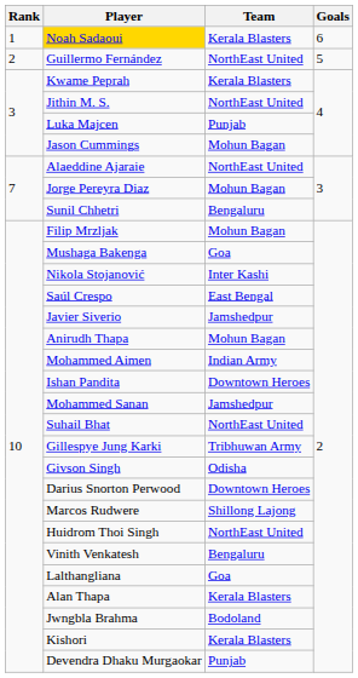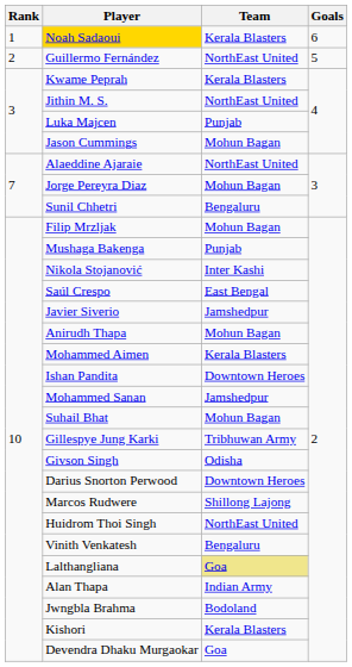 <table class="wikitable sortable">
 <tr>
 <th>Rank</th>
 <th>Player</th>
 <th>Team</th>
 <th>Goals</th>
 </tr>
 <tr>
 <td rowspan="1">1</td>
 <td align="left" bgcolor="gold"> <a href='#'>Noah Sadaoui</a> </td>
 <td align="left"><a href='#'>Kerala Blasters</a></td>
 <td rowspan="1">6</td>
 </tr>
 <tr>
 <td>2</td>
 <td> <a href='#'>Guillermo Fernández</a></td>
 <td><a href='#'>NorthEast United</a></td>
 <td>5</td>
 </tr>
 <tr>
 <td rowspan="4">3</td>
 <td align="left"> <a href='#'>Kwame Peprah</a></td>
 <td align="left"><a href='#'>Kerala Blasters</a></td>
 <td rowspan="4">4</td>
 </tr>
 <tr>
 <td align="left"> <a href='#'>Jithin M. S.</a></td>
 <td align="left"><a href='#'>NorthEast United</a></td>
 </tr>
 <tr>
 <td align="left"> <a href='#'>Luka Majcen</a></td>
 <td align="left"><a href='#'>Punjab</a></td>
 </tr>
 <tr>
 <td> <a href='#'>Jason Cummings</a></td>
 <td><a href='#'>Mohun Bagan</a></td>
 </tr>
 <tr>
 <td rowspan="3">7</td>
 <td align="left"> <a href='#'>Alaeddine Ajaraie</a></td>
 <td align="left"><a href='#'>NorthEast United</a></td>
 <td rowspan="3">3</td>
 </tr>
 <tr>
 <td align="left"> <a href='#'>Jorge Pereyra Diaz</a></td>
 <td align="left"><a href='#'>Mohun Bagan</a></td>
 </tr>
 <tr>
 <td> <a href='#'>Sunil Chhetri</a></td>
 <td><a href='#'>Bengaluru</a></td>
 </tr>
 <tr>
 <td rowspan="21">10</td>
 <td align="left"> <a href='#'>Filip Mrzljak</a></td>
 <td align="left"><a href='#'>Mohun Bagan</a></td>
 <td rowspan="21">2</td>
 </tr>
 <tr>
 <td align="left"> <a href='#'>Mushaga Bakenga</a></td>
-<td align="left"><a href='#'>Goa</a></td>
+<td align="left"><a href='#'>Punjab</a></td>
 </tr>
 <tr>
 <td align="left"> <a href='#'>Nikola Stojanović</a></td>
 <td align="left"><a href='#'>Inter Kashi</a></td>
 </tr>
 <tr>
 <td align="left"> <a href='#'>Saúl Crespo</a></td>
 <td align="left"><a href='#'>East Bengal</a></td>
 </tr>
 <tr>
 <td align="left"> <a href='#'>Javier Siverio</a></td>
 <td align="left"><a href='#'>Jamshedpur</a></td>
 </tr>
 <tr>
 <td align="left"> <a href='#'>Anirudh Thapa</a></td>
 <td align="left"><a href='#'>Mohun Bagan</a></td>
 </tr>
 <tr>
 <td align="left"> <a href='#'>Mohammed Aimen</a></td>
-<td align="left"><a href='#'>Indian Army</a></td>
+<td align="left"><a href='#'>Kerala Blasters</a></td>
 </tr>
 <tr>
 <td align="left"> <a href='#'>Ishan Pandita</a></td>
 <td align="left"><a href='#'>Downtown Heroes</a></td>
 </tr>
 <tr>
 <td align="left"> <a href='#'>Mohammed Sanan</a></td>
 <td align="left"><a href='#'>Jamshedpur</a></td>
 </tr>
 <tr>
 <td align="left"> <a href='#'>Suhail Bhat</a></td>
-<td align="left"><a href='#'>NorthEast United</a></td>
+<td align="left"><a href='#'>Mohun Bagan</a></td>
 </tr>
 <tr>
 <td align="left"> <a href='#'>Gillespye Jung Karki</a></td>
 <td align="left"><a href='#'>Tribhuwan Army</a></td>
 </tr>
 <tr>
 <td align="left"> <a href='#'>Givson Singh</a></td>
 <td align="left"><a href='#'>Odisha</a></td>
 </tr>
 <tr>
 <td align="left"> Darius Snorton Perwood</td>
 <td align="left"><a href='#'>Downtown Heroes</a></td>
 </tr>
 <tr>
 <td align="left"> Marcos Rudwere</td>
 <td align="left"><a href='#'>Shillong Lajong</a></td>
 </tr>
 <tr>
 <td align="left"> Huidrom Thoi Singh</td>
 <td align="left"><a href='#'>NorthEast United</a></td>
 </tr>
 <tr>
 <td align="left"> Vinith Venkatesh</td>
 <td align="left"><a href='#'>Bengaluru</a></td>
 </tr>
 <tr>
 <td align="left"> Lalthangliana</td>
-<td align="left"><a href='#'>Goa</a></td>
+<td align="left" style="background: khaki;"><a href='#'>Goa</a></td>
 </tr>
 <tr>
 <td align="left"> Alan Thapa</td>
-<td align="left"><a href='#'>Kerala Blasters</a></td>
+<td align="left"><a href='#'>Indian Army</a></td>
 </tr>
 <tr>
 <td align="left"> Jwngbla Brahma</td>
 <td align="left"><a href='#'>Bodoland</a></td>
 </tr>
 <tr>
 <td align="left"> Kishori</td>
 <td align="left"><a href='#'>Kerala Blasters</a></td>
 </tr>
 <tr>
 <td align="left"> Devendra Dhaku Murgaokar</td>
-<td align="left"><a href='#'>Punjab</a></td>
+<td align="left"><a href='#'>Goa</a></td>
 </tr>
 </table>
